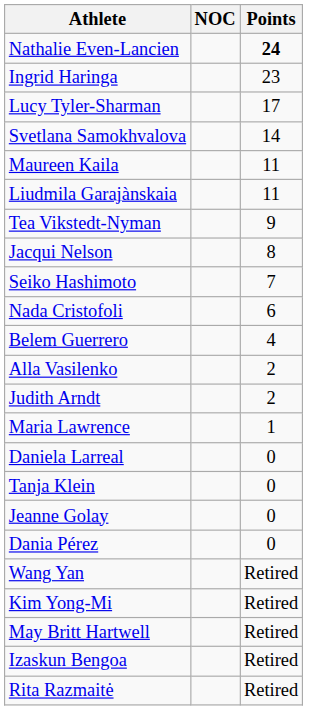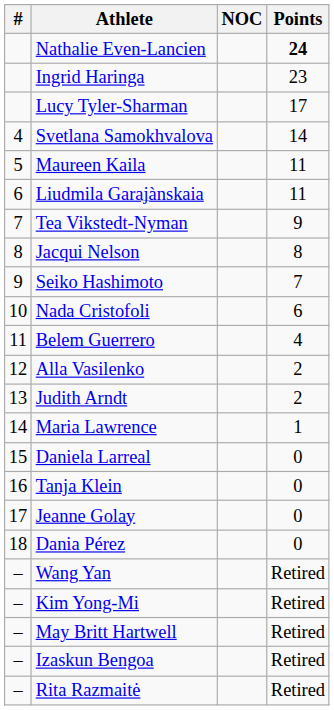 <table class="wikitable">
 <tr>
+<th>#</th>
 <th>Athlete</th>
 <th>NOC</th>
 <th>Points</th>
 </tr>
 <tr>
+<td align="center"></td>
 <td><a href='#'>Nathalie Even-Lancien</a></td>
 <td></td>
 <td align="center"><strong>24</strong></td>
 </tr>
 <tr>
+<td align="center"></td>
 <td><a href='#'>Ingrid Haringa</a></td>
 <td></td>
 <td align="center">23</td>
 </tr>
 <tr>
+<td align="center"></td>
 <td><a href='#'>Lucy Tyler-Sharman</a></td>
 <td></td>
 <td align="center">17</td>
 </tr>
 <tr>
+<td align="center">4</td>
 <td><a href='#'>Svetlana Samokhvalova</a></td>
 <td></td>
 <td align="center">14</td>
 </tr>
 <tr>
+<td align="center">5</td>
 <td><a href='#'>Maureen Kaila</a></td>
 <td></td>
 <td align="center">11</td>
 </tr>
 <tr>
+<td align="center">6</td>
 <td><a href='#'>Liudmila Garajànskaia</a></td>
 <td></td>
 <td align="center">11</td>
 </tr>
 <tr>
+<td align="center">7</td>
 <td><a href='#'>Tea Vikstedt-Nyman</a></td>
 <td></td>
 <td align="center">9</td>
 </tr>
 <tr>
+<td align="center">8</td>
 <td><a href='#'>Jacqui Nelson</a></td>
 <td></td>
 <td align="center">8</td>
 </tr>
 <tr>
+<td align="center">9</td>
 <td><a href='#'>Seiko Hashimoto</a></td>
 <td></td>
 <td align="center">7</td>
 </tr>
 <tr>
+<td align="center">10</td>
 <td><a href='#'>Nada Cristofoli</a></td>
 <td></td>
 <td align="center">6</td>
 </tr>
 <tr>
+<td align="center">11</td>
 <td><a href='#'>Belem Guerrero</a></td>
 <td></td>
 <td align="center">4</td>
 </tr>
 <tr>
+<td align="center">12</td>
 <td><a href='#'>Alla Vasilenko</a></td>
 <td></td>
 <td align="center">2</td>
 </tr>
 <tr>
+<td align="center">13</td>
 <td><a href='#'>Judith Arndt</a></td>
 <td></td>
 <td align="center">2</td>
 </tr>
 <tr>
+<td align="center">14</td>
 <td><a href='#'>Maria Lawrence</a></td>
 <td></td>
 <td align="center">1</td>
 </tr>
 <tr>
+<td align="center">15</td>
 <td><a href='#'>Daniela Larreal</a></td>
 <td></td>
 <td align="center">0</td>
 </tr>
 <tr>
+<td align="center">16</td>
 <td><a href='#'>Tanja Klein</a></td>
 <td></td>
 <td align="center">0</td>
 </tr>
 <tr>
+<td align="center">17</td>
 <td><a href='#'>Jeanne Golay</a></td>
 <td></td>
 <td align="center">0</td>
 </tr>
 <tr>
+<td align="center">18</td>
 <td><a href='#'>Dania Pérez</a></td>
 <td></td>
 <td align="center">0</td>
 </tr>
 <tr>
+<td align="center">–</td>
 <td><a href='#'>Wang Yan</a></td>
 <td></td>
 <td align="center">Retired</td>
 </tr>
 <tr>
+<td align="center">–</td>
 <td><a href='#'>Kim Yong-Mi</a></td>
 <td></td>
 <td align="center">Retired</td>
 </tr>
 <tr>
+<td align="center">–</td>
 <td><a href='#'>May Britt Hartwell</a></td>
 <td></td>
 <td align="center">Retired</td>
 </tr>
 <tr>
+<td align="center">–</td>
 <td><a href='#'>Izaskun Bengoa</a></td>
 <td></td>
 <td align="center">Retired</td>
 </tr>
 <tr>
+<td align="center">–</td>
 <td><a href='#'>Rita Razmaitė</a></td>
 <td></td>
 <td align="center">Retired</td>
 </tr>
 </table>
